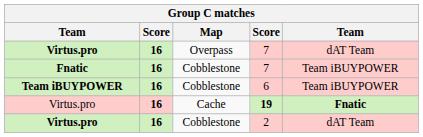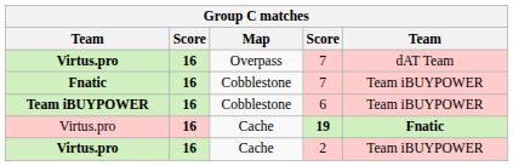 <table class="wikitable" style="text-align: center;">
 <tr>
 <th colspan=5>Group C matches</th>
 </tr>
 <tr>
 <th width="181px">Team</th>
 <th width="20px">Score</th>
 <th width="100px">Map</th>
 <th width="20px">Score</th>
 <th width="181px">Team</th>
 </tr>
 <tr>
 <td style="background: #D0F0C0;"><strong>Virtus.pro</strong></td>
 <td style="background: #D0F0C0;"><strong>16</strong></td>
 <td>Overpass</td>
 <td style="background: #FFCCCC;">7</td>
 <td style="background: #FFCCCC;">dAT Team</td>
 </tr>
 <tr>
 <td style="background: #D0F0C0;"><strong>Fnatic</strong></td>
 <td style="background: #D0F0C0;"><strong>16</strong></td>
 <td>Cobblestone</td>
 <td style="background: #FFCCCC;">7</td>
 <td style="background: #FFCCCC;">Team iBUYPOWER</td>
 </tr>
 <tr>
 <td style="background: #D0F0C0;"><strong>Team iBUYPOWER</strong></td>
 <td style="background: #D0F0C0;"><strong>16</strong></td>
 <td>Cobblestone</td>
 <td style="background: #FFCCCC;">6</td>
 <td style="background: #FFCCCC;">Team iBUYPOWER</td>
 </tr>
 <tr>
 <td style="background: #FFCCCC;">Virtus.pro</td>
 <td style="background: #FFCCCC;"><strong>16</strong></td>
 <td>Cache</td>
 <td style="background: #D0F0C0;"><strong>19</strong></td>
 <td style="background: #D0F0C0;"><strong>Fnatic</strong></td>
 </tr>
 <tr>
 <td style="background: #D0F0C0;"><strong>Virtus.pro</strong></td>
 <td style="background: #D0F0C0;"><strong>16</strong></td>
-<td>Cobblestone</td>
+<td>Cache</td>
 <td style="background: #FFCCCC;">2</td>
-<td style="background: #FFCCCC;">dAT Team</td>
+<td style="background: #FFCCCC;">Team iBUYPOWER</td>
 </tr>
 </table>
